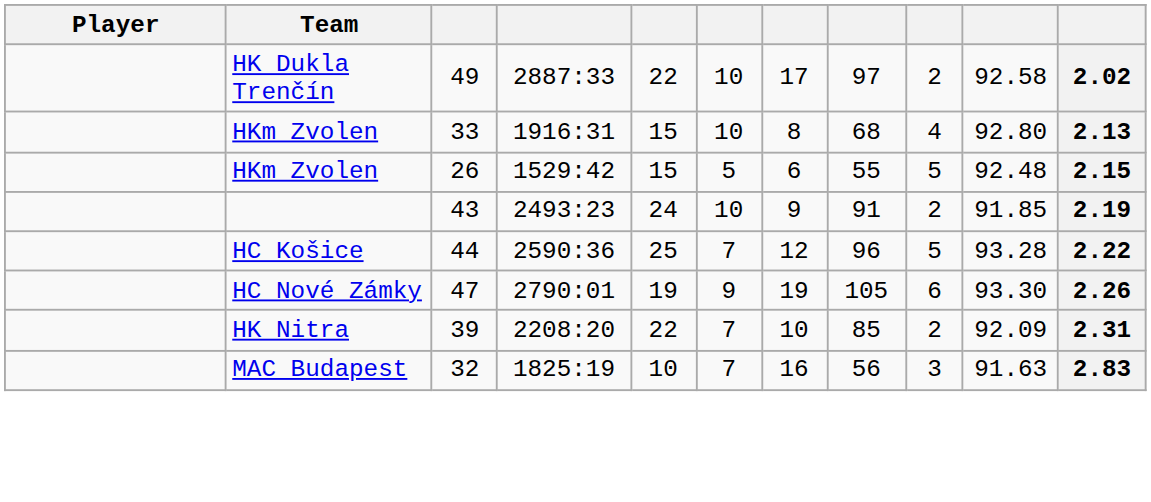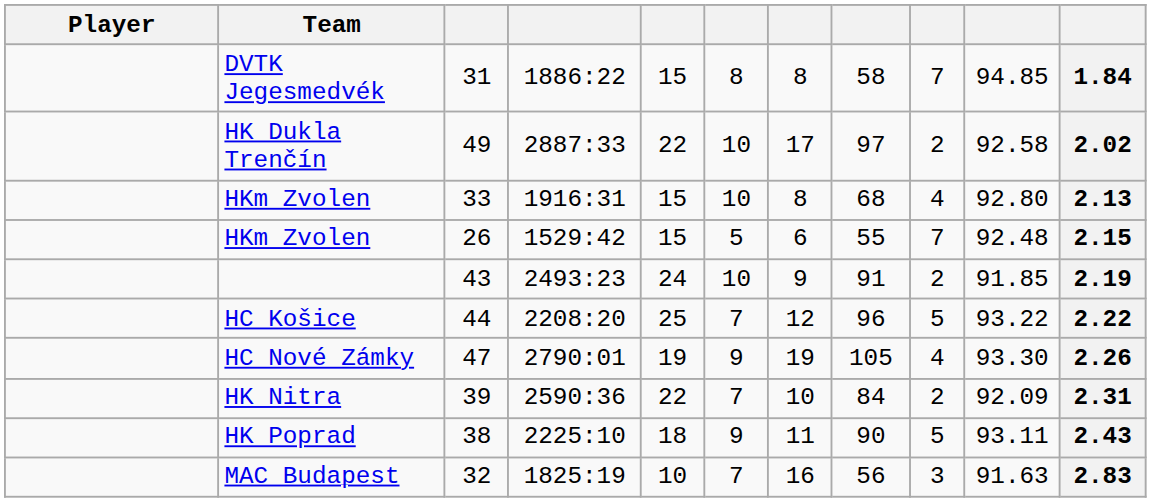 <table class="wikitable sortable" style="text-align: center">
 <tr>
 <th style="width: 15em;">Player</th>
 <th style="width: 12em;">Team</th>
 <th style="width: 3.5em;"></th>
 <th style="width: 6em;"></th>
 <th style="width: 3.5em;"></th>
 <th style="width: 3.5em;"></th>
 <th style="width: 3.5em;"></th>
 <th style="width: 4em;"></th>
 <th style="width: 3.5em;"></th>
 <th style="width: 4em;"></th>
 <th style="width: 4em;"></th>
+</tr>
+<tr>
+<td style="text-align:left;"> </td>
+<td style="text-align:left;"><a href='#'>DVTK Jegesmedvék</a></td>
+<td>31</td>
+<td>1886:22</td>
+<td>15</td>
+<td>8</td>
+<td>8</td>
+<td>58</td>
+<td>7</td>
+<td>94.85</td>
+<th>1.84</th>
 </tr>
 <tr>
 <td style="text-align:left;"> </td>
 <td style="text-align:left;"><a href='#'>HK Dukla Trenčín</a></td>
 <td>49</td>
 <td>2887:33</td>
 <td>22</td>
 <td>10</td>
 <td>17</td>
 <td>97</td>
 <td>2</td>
 <td>92.58</td>
 <th>2.02</th>
 </tr>
 <tr>
 <td style="text-align:left;"></td>
 <td style="text-align:left;"><a href='#'>HKm Zvolen</a></td>
 <td>33</td>
 <td>1916:31</td>
 <td>15</td>
 <td>10</td>
 <td>8</td>
 <td>68</td>
 <td>4</td>
 <td>92.80</td>
 <th>2.13</th>
 </tr>
 <tr>
 <td style="text-align:left;"> </td>
 <td style="text-align:left;"><a href='#'>HKm Zvolen</a></td>
 <td>26</td>
 <td>1529:42</td>
 <td>15</td>
 <td>5</td>
 <td>6</td>
 <td>55</td>
-<td>5</td>
+<td>7</td>
 <td>92.48</td>
 <th>2.15</th>
 </tr>
 <tr>
 <td style="text-align:left;"> </td>
 <td style="text-align:left;"></td>
 <td>43</td>
 <td>2493:23</td>
 <td>24</td>
 <td>10</td>
 <td>9</td>
 <td>91</td>
 <td>2</td>
 <td>91.85</td>
 <th>2.19</th>
 </tr>
 <tr>
 <td style="text-align:left;"> </td>
 <td style="text-align:left;"><a href='#'>HC Košice</a></td>
 <td>44</td>
-<td>2590:36</td>
+<td>2208:20</td>
 <td>25</td>
 <td>7</td>
 <td>12</td>
 <td>96</td>
 <td>5</td>
-<td>93.28</td>
+<td>93.22</td>
 <th>2.22</th>
 </tr>
 <tr>
 <td style="text-align:left;"> </td>
 <td style="text-align:left;"><a href='#'>HC Nové Zámky</a></td>
 <td>47</td>
 <td>2790:01</td>
 <td>19</td>
 <td>9</td>
 <td>19</td>
 <td>105</td>
-<td>6</td>
+<td>4</td>
 <td>93.30</td>
 <th>2.26</th>
 </tr>
 <tr>
 <td style="text-align:left;"> </td>
 <td style="text-align:left;"><a href='#'>HK Nitra</a></td>
 <td>39</td>
-<td>2208:20</td>
+<td>2590:36</td>
 <td>22</td>
 <td>7</td>
 <td>10</td>
-<td>85</td>
+<td>84</td>
 <td>2</td>
 <td>92.09</td>
 <th>2.31</th>
+</tr>
+<tr>
+<td style="text-align:left;"> </td>
+<td style="text-align:left;"><a href='#'>HK Poprad</a></td>
+<td>38</td>
+<td>2225:10</td>
+<td>18</td>
+<td>9</td>
+<td>11</td>
+<td>90</td>
+<td>5</td>
+<td>93.11</td>
+<th>2.43</th>
 </tr>
 <tr>
 <td style="text-align:left;"> </td>
 <td style="text-align:left;"><a href='#'>MAC Budapest</a></td>
 <td>32</td>
 <td>1825:19</td>
 <td>10</td>
 <td>7</td>
 <td>16</td>
 <td>56</td>
 <td>3</td>
 <td>91.63</td>
 <th>2.83</th>
 </tr>
 </table>
